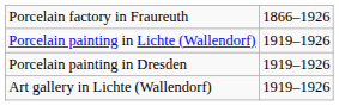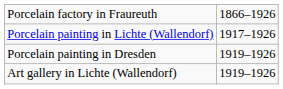 <table class="wikitable">
 <tr>
 <td>Porcelain factory in Fraureuth</td>
 <td>1866–1926</td>
 </tr>
 <tr>
 <td><a href='#'>Porcelain painting</a> in <a href='#'>Lichte (Wallendorf)</a></td>
-<td>1919–1926</td>
+<td>1917–1926</td>
 </tr>
 <tr>
 <td>Porcelain painting in Dresden</td>
 <td>1919–1926</td>
 </tr>
 <tr>
 <td>Art gallery in Lichte (Wallendorf)</td>
 <td>1919–1926</td>
 </tr>
 </table>
